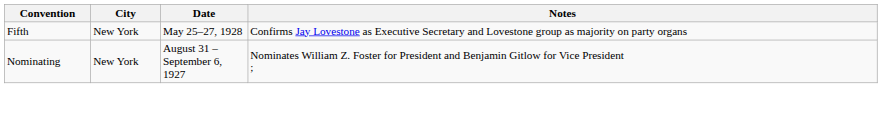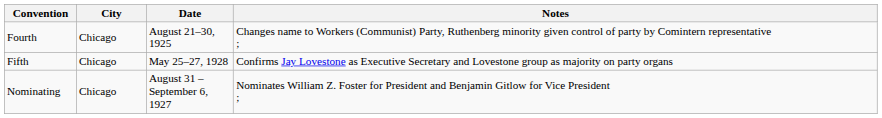 <table class="wikitable">
 <tr>
 <th>Convention</th>
 <th width="8%">City</th>
 <th width="10%">Date</th>
 <th>Notes</th>
 </tr>
 <tr>
+<td>Fourth</td>
+<td>Chicago</td>
+<td>August 21–30, 1925</td>
+<td>Changes name to Workers (Communist) Party, Ruthenberg minority given control of party by Comintern representative <br>;<br> </td>
+</tr>
+<tr>
 <td>Fifth</td>
-<td>New York</td>
+<td>Chicago</td>
 <td>May 25–27, 1928</td>
 <td>Confirms <a href='#'>Jay Lovestone</a> as Executive Secretary and Lovestone group as majority on party organs</td>
 </tr>
 <tr>
 <td>Nominating</td>
-<td>New York</td>
+<td>Chicago</td>
 <td>August 31 – September 6, 1927</td>
 <td>Nominates William Z. Foster for President and Benjamin Gitlow for Vice President<br> ; </td>
 </tr>
 </table>
